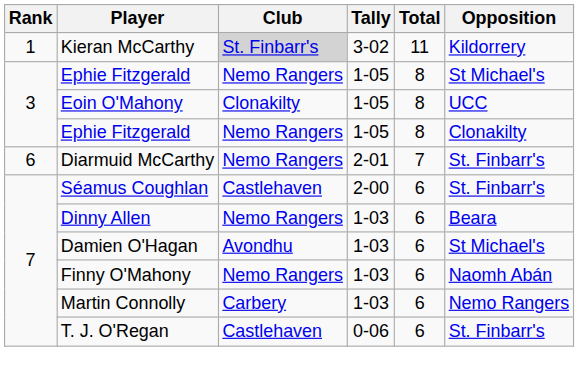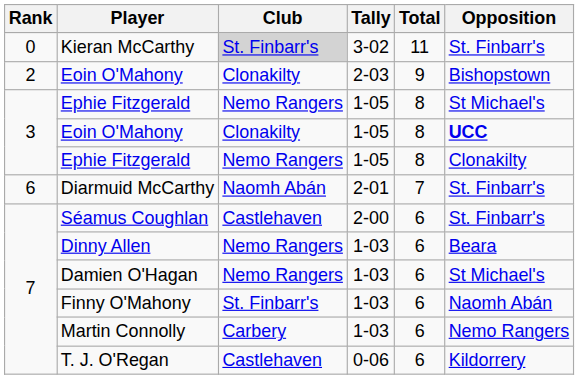 <table class="wikitable">
 <tr>
 <th>Rank</th>
 <th>Player</th>
 <th>Club</th>
 <th>Tally</th>
 <th>Total</th>
 <th>Opposition</th>
 </tr>
 <tr>
-<td rowspan="1" style="text-align:center;">1</td>
+<td rowspan="1" style="text-align:center;">0</td>
 <td>Kieran McCarthy</td>
 <td style="background: lightgrey;"><a href='#'>St. Finbarr's</a></td>
 <td align=center>3-02</td>
 <td align=center>11</td>
-<td><a href='#'>Kildorrery</a></td>
+<td><a href='#'>St. Finbarr's</a></td>
+</tr>
+<tr>
+<td rowspan="1" style="text-align:center;">2</td>
+<td><a href='#'>Eoin O'Mahony</a></td>
+<td><a href='#'>Clonakilty</a></td>
+<td align=center>2-03</td>
+<td align=center>9</td>
+<td><a href='#'>Bishopstown</a></td>
 </tr>
 <tr>
 <td rowspan="3" style="text-align:center;">3</td>
 <td><a href='#'>Ephie Fitzgerald</a></td>
 <td><a href='#'>Nemo Rangers</a></td>
 <td align=center>1-05</td>
 <td align=center>8</td>
 <td><a href='#'>St Michael's</a></td>
 </tr>
 <tr>
 <td><a href='#'>Eoin O'Mahony</a></td>
 <td><a href='#'>Clonakilty</a></td>
 <td align=center>1-05</td>
 <td align=center>8</td>
-<td><a href='#'>UCC</a></td>
+<td><strong><a href='#'>UCC</a></strong></td>
 </tr>
 <tr>
 <td><a href='#'>Ephie Fitzgerald</a></td>
 <td><a href='#'>Nemo Rangers</a></td>
 <td align=center>1-05</td>
 <td align=center>8</td>
 <td><a href='#'>Clonakilty</a></td>
 </tr>
 <tr>
 <td rowspan="1" style="text-align:center;">6</td>
 <td>Diarmuid McCarthy</td>
-<td><a href='#'>Nemo Rangers</a></td>
+<td><a href='#'>Naomh Abán</a></td>
 <td align=center>2-01</td>
 <td align=center>7</td>
 <td><a href='#'>St. Finbarr's</a></td>
 </tr>
 <tr>
 <td rowspan="6" style="text-align:center;">7</td>
 <td><a href='#'>Séamus Coughlan</a></td>
 <td><a href='#'>Castlehaven</a></td>
 <td align=center>2-00</td>
 <td align=center>6</td>
 <td><a href='#'>St. Finbarr's</a></td>
 </tr>
 <tr>
 <td><a href='#'>Dinny Allen</a></td>
 <td><a href='#'>Nemo Rangers</a></td>
 <td align=center>1-03</td>
 <td align=center>6</td>
 <td><a href='#'>Beara</a></td>
 </tr>
 <tr>
 <td>Damien O'Hagan</td>
-<td><a href='#'>Avondhu</a></td>
+<td><a href='#'>Nemo Rangers</a></td>
 <td align=center>1-03</td>
 <td align=center>6</td>
 <td><a href='#'>St Michael's</a></td>
 </tr>
 <tr>
 <td>Finny O'Mahony</td>
-<td><a href='#'>Nemo Rangers</a></td>
+<td><a href='#'>St. Finbarr's</a></td>
 <td align=center>1-03</td>
 <td align=center>6</td>
 <td><a href='#'>Naomh Abán</a></td>
 </tr>
 <tr>
 <td>Martin Connolly</td>
 <td><a href='#'>Carbery</a></td>
 <td align=center>1-03</td>
 <td align=center>6</td>
 <td><a href='#'>Nemo Rangers</a></td>
 </tr>
 <tr>
 <td>T. J. O'Regan</td>
 <td><a href='#'>Castlehaven</a></td>
 <td align=center>0-06</td>
 <td align=center>6</td>
-<td><a href='#'>St. Finbarr's</a></td>
+<td><a href='#'>Kildorrery</a></td>
 </tr>
 </table>
